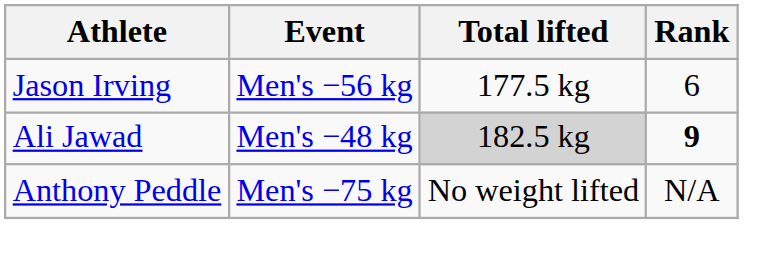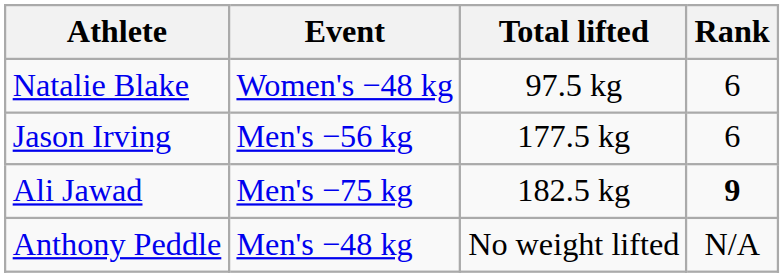 <table class="wikitable" style="font-size:90%">
 <tr>
 <th>Athlete</th>
 <th>Event</th>
 <th>Total lifted</th>
 <th>Rank</th>
+</tr>
+<tr>
+<td><a href='#'>Natalie Blake</a></td>
+<td><a href='#'>Women's −48 kg</a></td>
+<td align="center">97.5 kg</td>
+<td align="center">6</td>
 </tr>
 <tr>
 <td><a href='#'>Jason Irving</a></td>
 <td><a href='#'>Men's −56 kg</a></td>
 <td align="center">177.5 kg</td>
 <td align="center">6</td>
 </tr>
 <tr>
 <td><a href='#'>Ali Jawad</a></td>
-<td><a href='#'>Men's −48 kg</a></td>
-<td align="center" style="background: lightgrey;">182.5 kg</td>
+<td><a href='#'>Men's −75 kg</a></td>
+<td align="center">182.5 kg</td>
 <td align="center"><strong>9</strong></td>
 </tr>
 <tr>
 <td><a href='#'>Anthony Peddle</a></td>
-<td><a href='#'>Men's −75 kg</a></td>
+<td><a href='#'>Men's −48 kg</a></td>
 <td align="center">No weight lifted</td>
 <td align="center">N/A</td>
 </tr>
 </table>
